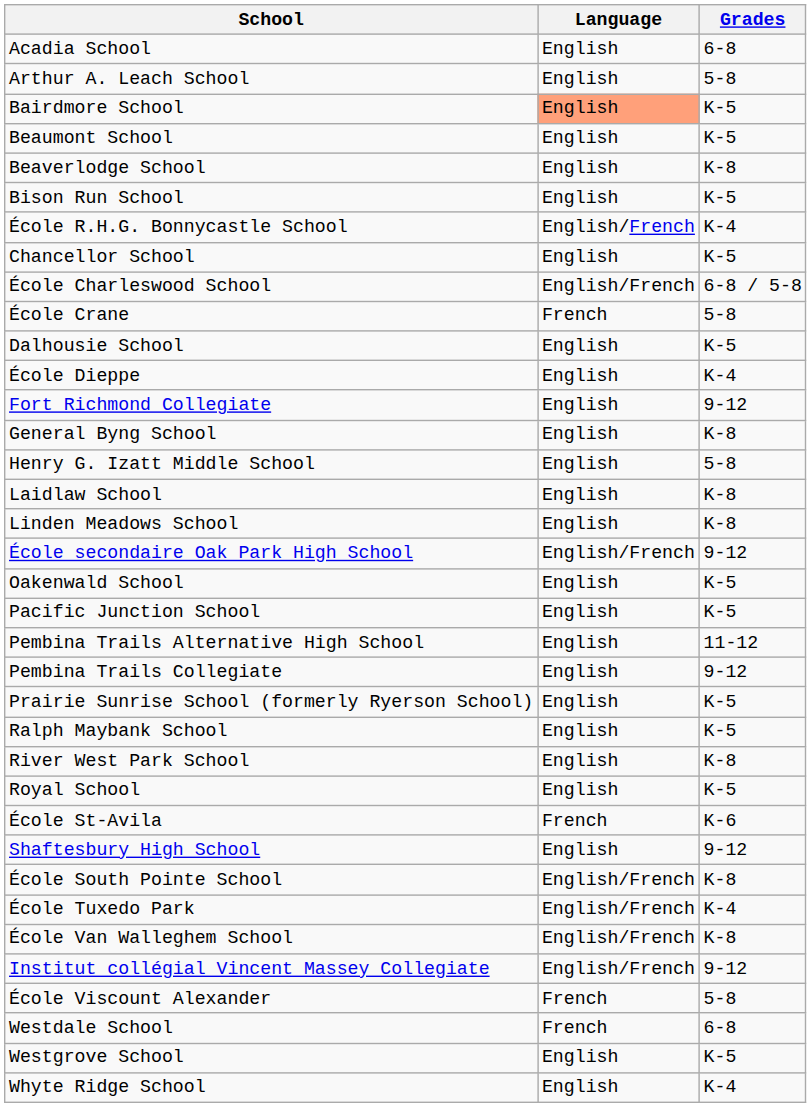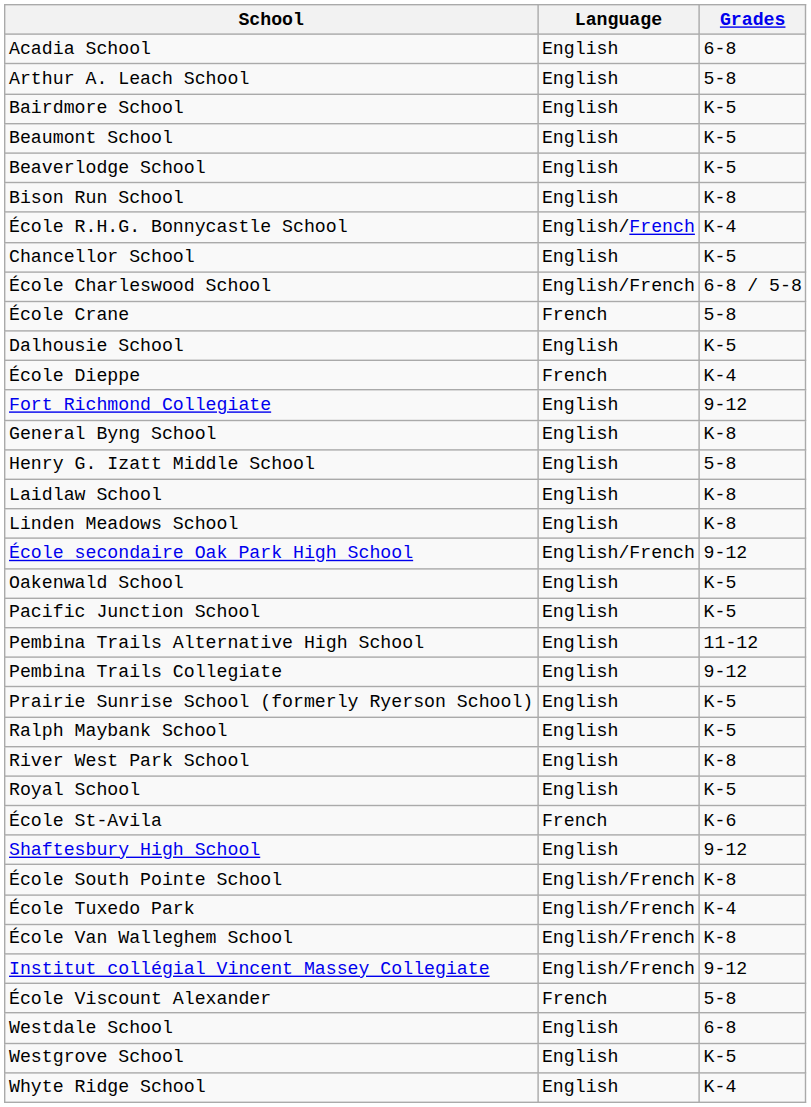 <table class="wikitable">
 <tr>
 <th>School</th>
 <th>Language</th>
 <th><a href='#'>Grades</a></th>
 </tr>
 <tr>
 <td>Acadia School</td>
 <td>English</td>
 <td>6-8</td>
 </tr>
 <tr>
 <td>Arthur A. Leach School</td>
 <td>English</td>
 <td>5-8</td>
 </tr>
 <tr>
 <td>Bairdmore School</td>
-<td style="background: lightsalmon;">English</td>
+<td>English</td>
 <td>K-5</td>
 </tr>
 <tr>
 <td>Beaumont School</td>
 <td>English</td>
 <td>K-5</td>
 </tr>
 <tr>
 <td>Beaverlodge School</td>
 <td>English</td>
-<td>K-8</td>
+<td>K-5</td>
 </tr>
 <tr>
 <td>Bison Run School</td>
 <td>English</td>
-<td>K-5</td>
+<td>K-8</td>
 </tr>
 <tr>
 <td>École R.H.G. Bonnycastle School</td>
 <td>English/<a href='#'>French</a></td>
 <td>K-4</td>
 </tr>
 <tr>
 <td>Chancellor School</td>
 <td>English</td>
 <td>K-5</td>
 </tr>
 <tr>
 <td>École Charleswood School</td>
 <td>English/French</td>
 <td>6-8 / 5-8</td>
 </tr>
 <tr>
 <td>École Crane</td>
 <td>French</td>
 <td>5-8</td>
 </tr>
 <tr>
 <td>Dalhousie School</td>
 <td>English</td>
 <td>K-5</td>
 </tr>
 <tr>
 <td>École Dieppe</td>
-<td>English</td>
+<td>French</td>
 <td>K-4</td>
 </tr>
 <tr>
 <td><a href='#'>Fort Richmond Collegiate</a></td>
 <td>English</td>
 <td>9-12</td>
 </tr>
 <tr>
 <td>General Byng School</td>
 <td>English</td>
 <td>K-8</td>
 </tr>
 <tr>
 <td>Henry G. Izatt Middle School</td>
 <td>English</td>
 <td>5-8</td>
 </tr>
 <tr>
 <td>Laidlaw School</td>
 <td>English</td>
 <td>K-8</td>
 </tr>
 <tr>
 <td>Linden Meadows School</td>
 <td>English</td>
 <td>K-8</td>
 </tr>
 <tr>
 <td><a href='#'>École secondaire Oak Park High School</a></td>
 <td>English/French</td>
 <td>9-12</td>
 </tr>
 <tr>
 <td>Oakenwald School</td>
 <td>English</td>
 <td>K-5</td>
 </tr>
 <tr>
 <td>Pacific Junction School</td>
 <td>English</td>
 <td>K-5</td>
 </tr>
 <tr>
 <td>Pembina Trails Alternative High School</td>
 <td>English</td>
 <td>11-12</td>
 </tr>
 <tr>
 <td>Pembina Trails Collegiate</td>
 <td>English</td>
 <td>9-12</td>
 </tr>
 <tr>
 <td>Prairie Sunrise School (formerly Ryerson School)</td>
 <td>English</td>
 <td>K-5</td>
 </tr>
 <tr>
 <td>Ralph Maybank School</td>
 <td>English</td>
 <td>K-5</td>
 </tr>
 <tr>
 <td>River West Park School</td>
 <td>English</td>
 <td>K-8</td>
 </tr>
 <tr>
 <td>Royal School</td>
 <td>English</td>
 <td>K-5</td>
 </tr>
 <tr>
 <td>École St-Avila</td>
 <td>French</td>
 <td>K-6</td>
 </tr>
 <tr>
 <td><a href='#'>Shaftesbury High School</a></td>
 <td>English</td>
 <td>9-12</td>
 </tr>
 <tr>
 <td>École South Pointe School</td>
 <td>English/French</td>
 <td>K-8</td>
 </tr>
 <tr>
 <td>École Tuxedo Park</td>
 <td>English/French</td>
 <td>K-4</td>
 </tr>
 <tr>
 <td>École Van Walleghem School</td>
 <td>English/French</td>
 <td>K-8</td>
 </tr>
 <tr>
 <td><a href='#'>Institut collégial Vincent Massey Collegiate</a></td>
 <td>English/French</td>
 <td>9-12</td>
 </tr>
 <tr>
 <td>École Viscount Alexander</td>
 <td>French</td>
 <td>5-8</td>
 </tr>
 <tr>
 <td>Westdale School</td>
-<td>French</td>
+<td>English</td>
 <td>6-8</td>
 </tr>
 <tr>
 <td>Westgrove School</td>
 <td>English</td>
 <td>K-5</td>
 </tr>
 <tr>
 <td>Whyte Ridge School</td>
 <td>English</td>
 <td>K-4</td>
 </tr>
 </table>
